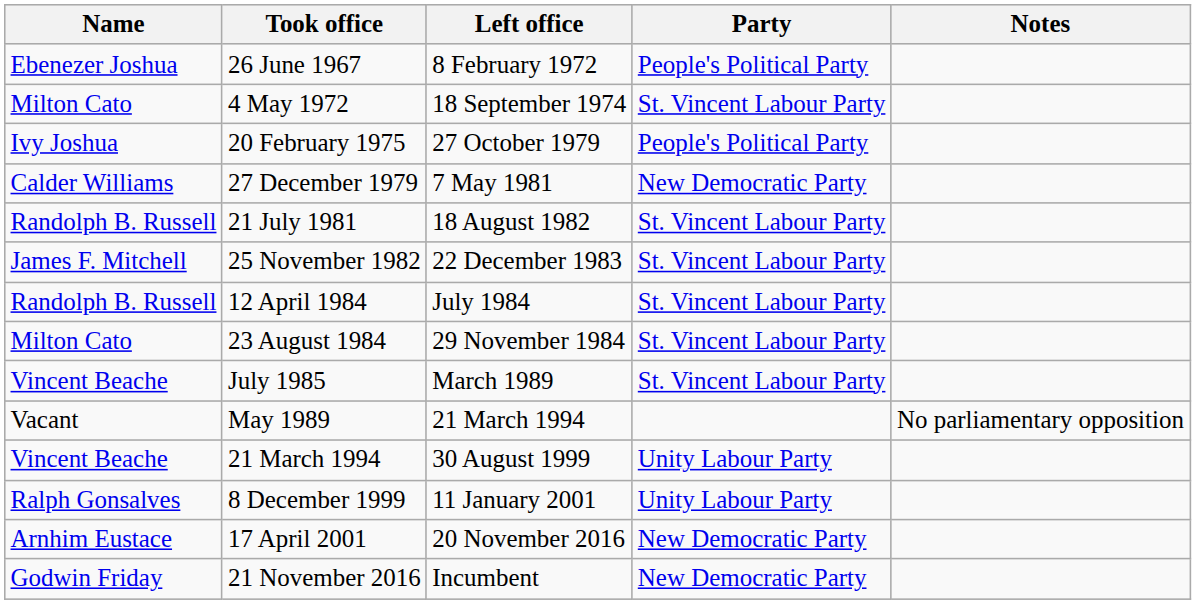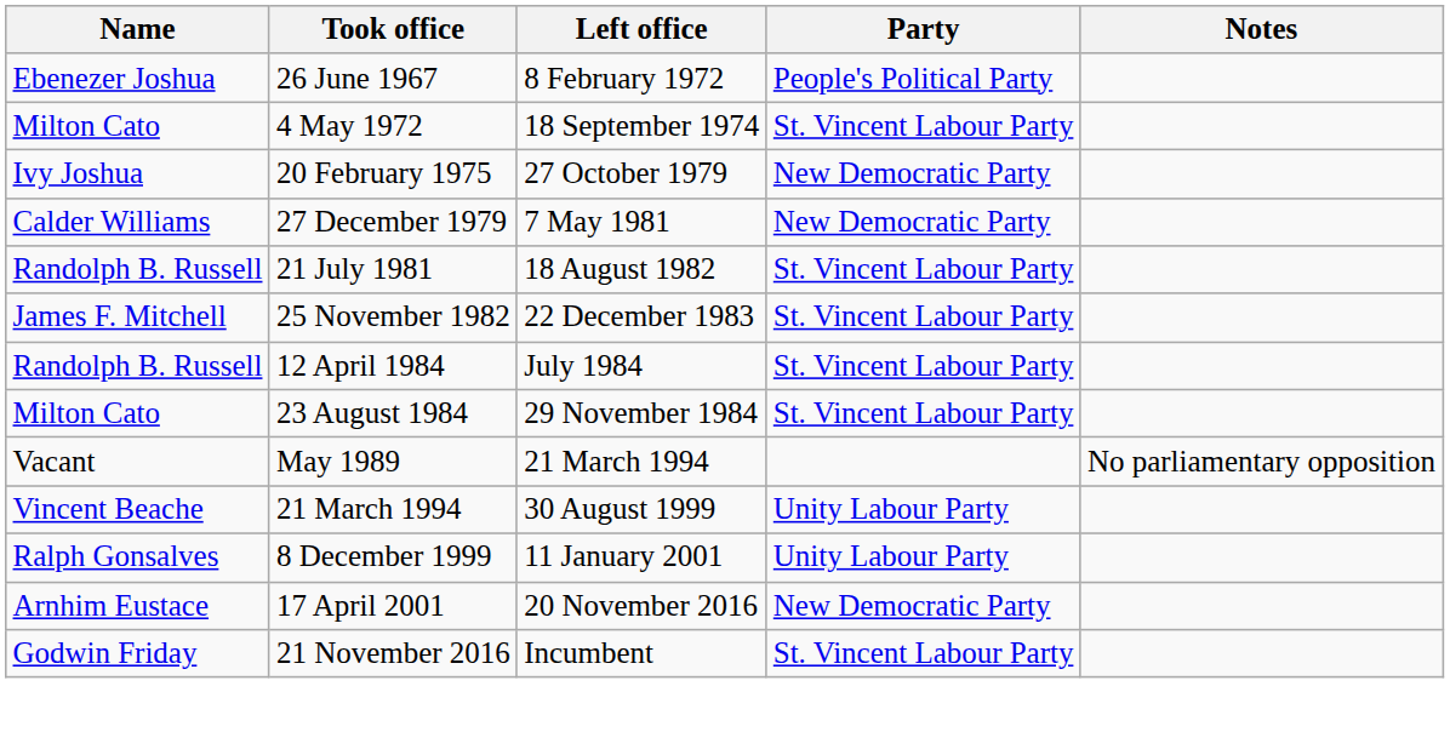 <table class="wikitable">
 <tr>
 <th>Name</th>
 <th>Took office</th>
 <th>Left office</th>
 <th>Party</th>
 <th>Notes</th>
 </tr>
 <tr>
 <td><a href='#'>Ebenezer Joshua</a></td>
 <td>26 June 1967</td>
 <td>8 February 1972</td>
 <td><a href='#'>People's Political Party</a></td>
 <td></td>
 </tr>
 <tr>
 <td><a href='#'>Milton Cato</a></td>
 <td>4 May 1972</td>
 <td>18 September 1974</td>
 <td><a href='#'>St. Vincent Labour Party</a></td>
 <td></td>
 </tr>
 <tr>
 <td><a href='#'>Ivy Joshua</a></td>
 <td>20 February 1975</td>
 <td>27 October 1979</td>
-<td><a href='#'>People's Political Party</a></td>
+<td><a href='#'>New Democratic Party</a></td>
 <td></td>
 </tr>
 <tr>
 <td><a href='#'>Calder Williams</a></td>
 <td>27 December 1979</td>
 <td>7 May 1981</td>
 <td><a href='#'>New Democratic Party</a></td>
 <td></td>
 </tr>
 <tr>
 <td><a href='#'>Randolph B. Russell</a></td>
 <td>21 July 1981</td>
 <td>18 August 1982</td>
 <td><a href='#'>St. Vincent Labour Party</a></td>
 <td></td>
 </tr>
 <tr>
 <td><a href='#'>James F. Mitchell</a></td>
 <td>25 November 1982</td>
 <td>22 December 1983</td>
 <td><a href='#'>St. Vincent Labour Party</a></td>
 <td></td>
 </tr>
 <tr>
 <td><a href='#'>Randolph B. Russell</a></td>
 <td>12 April 1984</td>
 <td>July 1984</td>
 <td><a href='#'>St. Vincent Labour Party</a></td>
 <td></td>
 </tr>
 <tr>
 <td><a href='#'>Milton Cato</a></td>
 <td>23 August 1984</td>
 <td>29 November 1984</td>
 <td><a href='#'>St. Vincent Labour Party</a></td>
 <td></td>
 </tr>
 <tr>
-<td><a href='#'>Vincent Beache</a></td>
-<td>July 1985</td>
-<td>March 1989</td>
-<td><a href='#'>St. Vincent Labour Party</a></td>
-<td></td>
-</tr>
-<tr>
 <td>Vacant</td>
 <td>May 1989</td>
 <td>21 March 1994</td>
 <td></td>
 <td>No parliamentary opposition</td>
 </tr>
 <tr>
 <td><a href='#'>Vincent Beache</a></td>
 <td>21 March 1994</td>
 <td>30 August 1999</td>
 <td><a href='#'>Unity Labour Party</a></td>
 <td></td>
 </tr>
 <tr>
 <td><a href='#'>Ralph Gonsalves</a></td>
 <td>8 December 1999</td>
 <td>11 January 2001</td>
 <td><a href='#'>Unity Labour Party</a></td>
 <td></td>
 </tr>
 <tr>
 <td><a href='#'>Arnhim Eustace</a></td>
 <td>17 April 2001</td>
 <td>20 November 2016</td>
 <td><a href='#'>New Democratic Party</a></td>
 <td></td>
 </tr>
 <tr>
 <td><a href='#'>Godwin Friday</a></td>
 <td>21 November 2016</td>
 <td>Incumbent</td>
-<td><a href='#'>New Democratic Party</a></td>
+<td><a href='#'>St. Vincent Labour Party</a></td>
 <td></td>
 </tr>
 </table>
